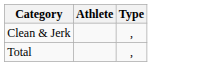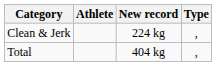 <table class="wikitable sortable" style="text-align:center">
 <tr>
 <th>Category</th>
 <th>Athlete</th>
+<th>New record</th>
 <th>Type</th>
 </tr>
 <tr>
 <td align=left>Clean & Jerk</td>
 <td align="left"></td>
+<td>224 kg</td>
 <td>, </td>
 </tr>
 <tr>
 <td align=left>Total</td>
 <td align="left"></td>
+<td>404 kg</td>
 <td>, </td>
 </tr>
 </table>
